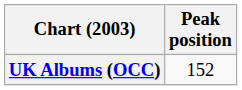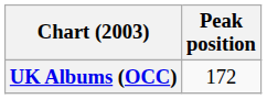 <table class="wikitable sortable plainrowheaders" style="text-align:center">
 <tr>
 <th scope="col">Chart (2003)</th>
 <th scope="col">Peak<br>position</th>
 </tr>
 <tr>
 </tr>
 <tr>
 </tr>
 <tr>
 <th scope="row"><a href='#'>UK Albums</a> (<a href='#'>OCC</a>)</th>
-<td>152</td>
+<td>172</td>
 </tr>
 <tr>
 </tr>
 <tr>
 </tr>
 <tr>
 </tr>
 <tr>
 </tr>
 <tr>
 </tr>
 </table>
